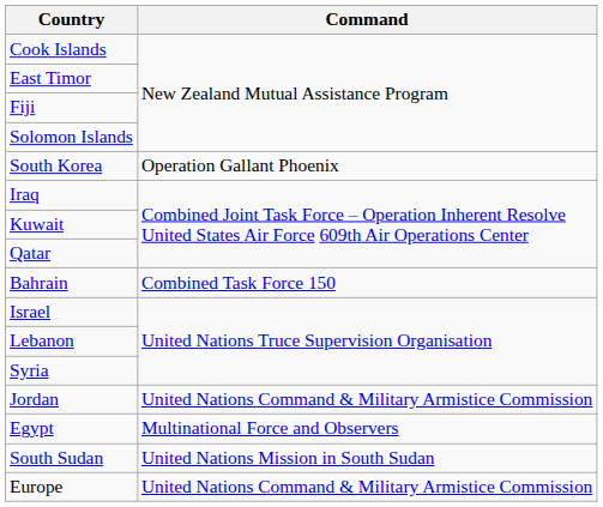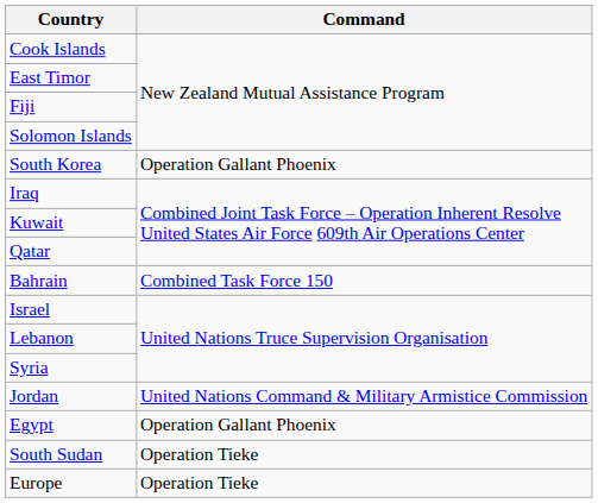 <table class="wikitable">
 <tr>
 <th>Country</th>
 <th>Command</th>
 </tr>
 <tr>
 <td> <a href='#'>Cook Islands</a></td>
 <td rowspan="4">New Zealand Mutual Assistance Program</td>
 </tr>
 <tr>
 <td> <a href='#'>East Timor</a></td>
 </tr>
 <tr>
 <td> <a href='#'>Fiji</a></td>
 </tr>
 <tr>
 <td><a href='#'>Solomon Islands</a></td>
 </tr>
 <tr>
 <td> <a href='#'>South Korea</a></td>
 <td>Operation Gallant Phoenix</td>
 </tr>
 <tr>
 <td> <a href='#'>Iraq</a></td>
 <td rowspan="3"><a href='#'>Combined Joint Task Force – Operation Inherent Resolve</a><br><a href='#'>United States Air Force</a> <a href='#'>609th Air Operations Center</a></td>
 </tr>
 <tr>
 <td> <a href='#'>Kuwait</a></td>
 </tr>
 <tr>
 <td> <a href='#'>Qatar</a></td>
 </tr>
 <tr>
 <td> <a href='#'>Bahrain</a></td>
 <td><a href='#'>Combined Task Force 150</a></td>
 </tr>
 <tr>
 <td> <a href='#'>Israel</a></td>
 <td rowspan="3"><a href='#'>United Nations Truce Supervision Organisation</a></td>
 </tr>
 <tr>
 <td> <a href='#'>Lebanon</a></td>
 </tr>
 <tr>
 <td> <a href='#'>Syria</a></td>
 </tr>
 <tr>
 <td> <a href='#'>Jordan</a></td>
 <td><a href='#'>United Nations Command & Military Armistice Commission</a></td>
 </tr>
 <tr>
 <td> <a href='#'>Egypt</a></td>
-<td><a href='#'>Multinational Force and Observers</a></td>
+<td>Operation Gallant Phoenix</td>
 </tr>
 <tr>
 <td> <a href='#'>South Sudan</a></td>
-<td><a href='#'>United Nations Mission in South Sudan</a></td>
+<td>Operation Tieke</td>
 </tr>
 <tr>
 <td>Europe</td>
-<td><a href='#'>United Nations Command & Military Armistice Commission</a></td>
+<td>Operation Tieke</td>
 </tr>
 </table>
